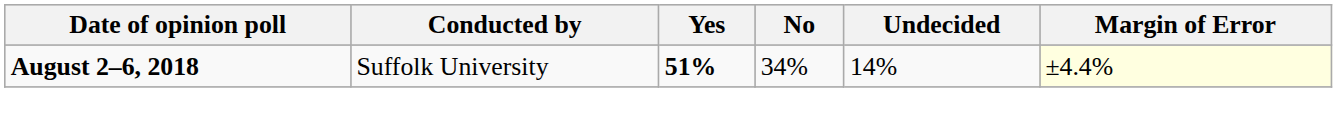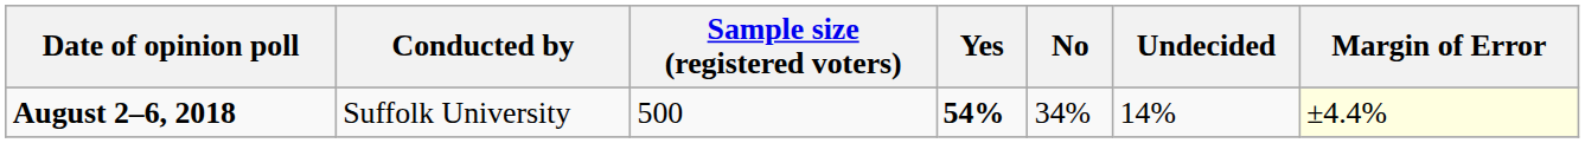 <table class="wikitable" style="width:825px;">
 <tr>
 <th>Date of opinion poll</th>
 <th>Conducted by</th>
+<th><a href='#'>Sample size</a><br>(registered voters)</th>
 <th>Yes</th>
 <th>No</th>
 <th>Undecided</th>
 <th>Margin of Error</th>
 </tr>
 <tr>
 <td><strong>August 2–6, 2018</strong></td>
 <td>Suffolk University</td>
-<td><strong>51%</strong></td>
+<td>500</td>
+<td><strong>54%</strong></td>
 <td>34%</td>
 <td>14%</td>
 <td style="background: lightyellow;">±4.4%</td>
 </tr>
 </table>
